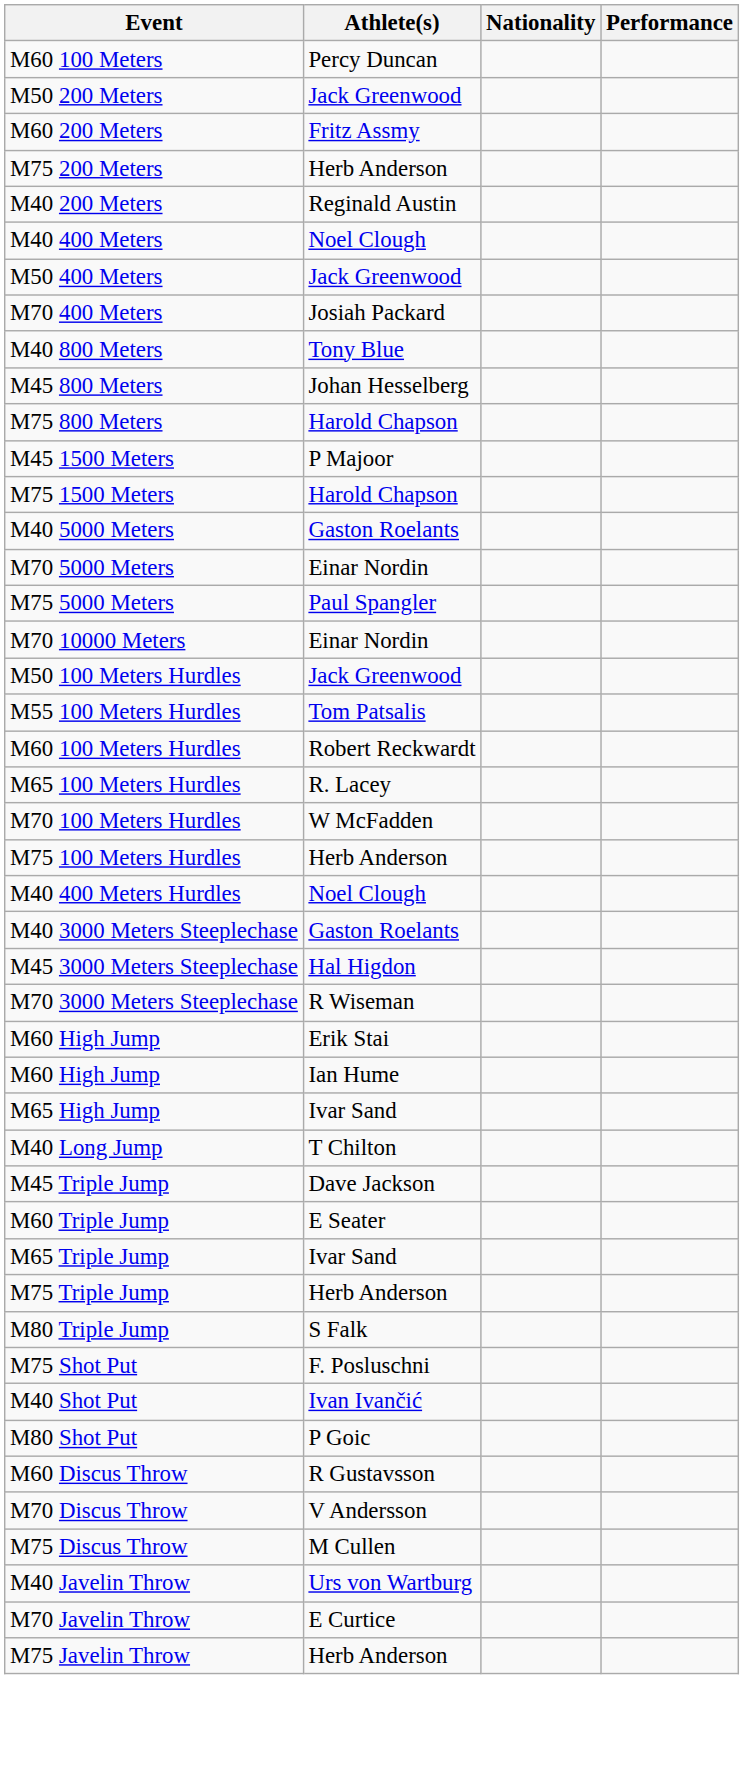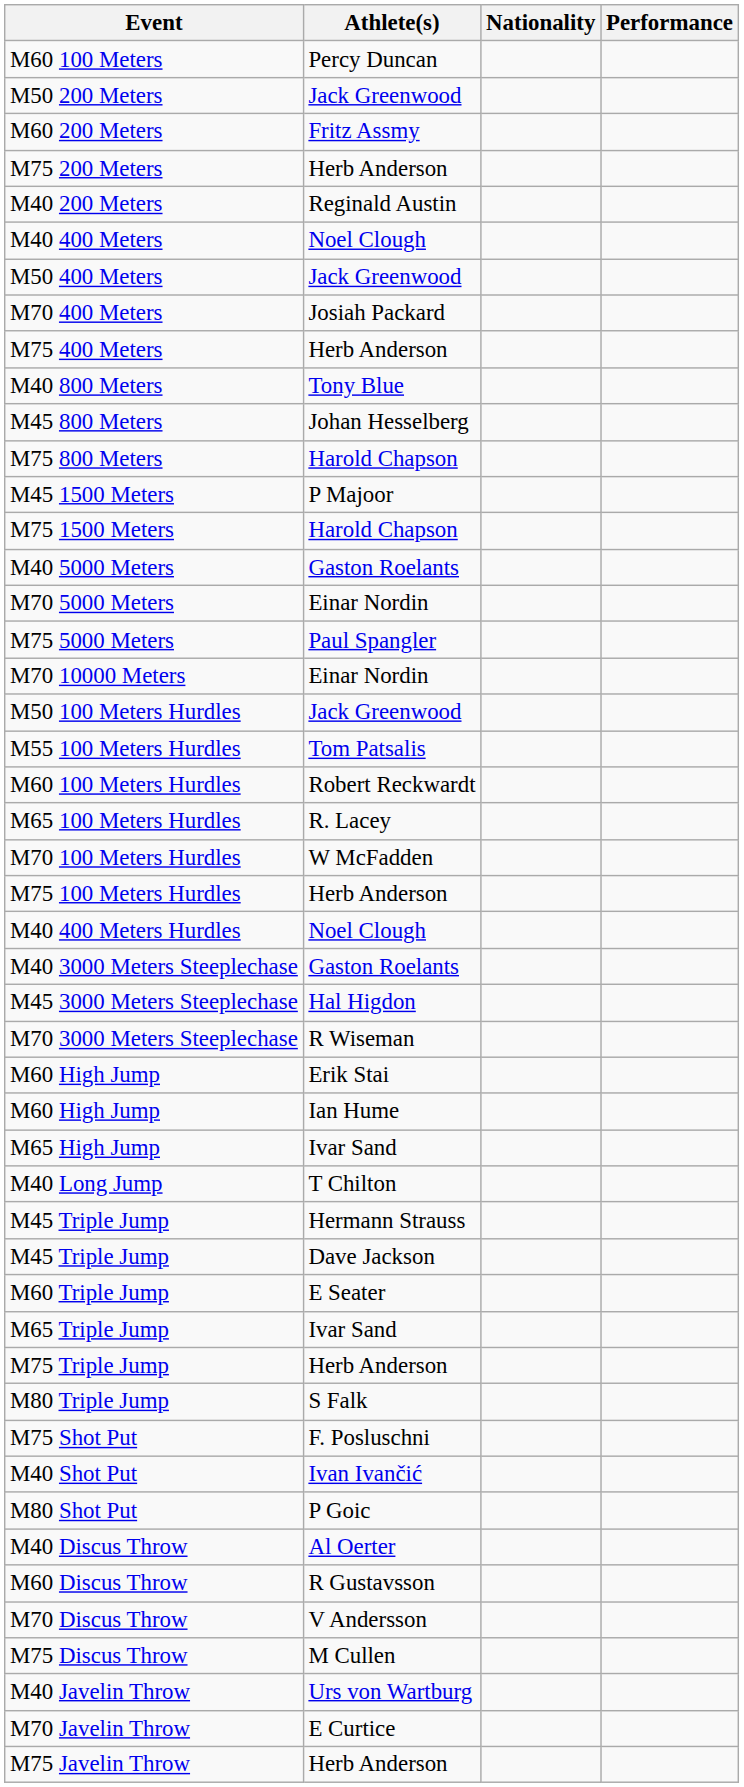 <table class="wikitable">
 <tr>
 <th>Event</th>
 <th>Athlete(s)</th>
 <th>Nationality</th>
 <th>Performance</th>
 </tr>
 <tr>
 <td>M60 <a href='#'>100 Meters</a></td>
 <td>Percy Duncan</td>
 <td></td>
 <td></td>
 </tr>
 <tr>
 <td>M50 <a href='#'>200 Meters</a></td>
 <td><a href='#'>Jack Greenwood</a></td>
 <td></td>
 <td></td>
 </tr>
 <tr>
 <td>M60 <a href='#'>200 Meters</a></td>
 <td><a href='#'>Fritz Assmy</a></td>
 <td></td>
 <td></td>
 </tr>
 <tr>
 <td>M75 <a href='#'>200 Meters</a></td>
 <td>Herb Anderson</td>
 <td></td>
 <td></td>
 </tr>
 <tr>
 <td>M40 <a href='#'>200 Meters</a></td>
 <td>Reginald Austin</td>
 <td></td>
 <td></td>
 </tr>
 <tr>
 <td>M40 <a href='#'>400 Meters</a></td>
 <td><a href='#'>Noel Clough</a></td>
 <td></td>
 <td></td>
 </tr>
 <tr>
 <td>M50 <a href='#'>400 Meters</a></td>
 <td><a href='#'>Jack Greenwood</a></td>
 <td></td>
 <td></td>
 </tr>
 <tr>
 <td>M70 <a href='#'>400 Meters</a></td>
 <td>Josiah Packard</td>
+<td></td>
+<td></td>
+</tr>
+<tr>
+<td>M75 <a href='#'>400 Meters</a></td>
+<td>Herb Anderson</td>
 <td></td>
 <td></td>
 </tr>
 <tr>
 <td>M40 <a href='#'>800 Meters</a></td>
 <td><a href='#'>Tony Blue</a></td>
 <td></td>
 <td></td>
 </tr>
 <tr>
 <td>M45 <a href='#'>800 Meters</a></td>
 <td>Johan Hesselberg</td>
 <td></td>
 <td></td>
 </tr>
 <tr>
 <td>M75 <a href='#'>800 Meters</a></td>
 <td><a href='#'>Harold Chapson</a></td>
 <td></td>
 <td></td>
 </tr>
 <tr>
 <td>M45 <a href='#'>1500 Meters</a></td>
 <td>P Majoor</td>
 <td></td>
 <td></td>
 </tr>
 <tr>
 <td>M75 <a href='#'>1500 Meters</a></td>
 <td><a href='#'>Harold Chapson</a></td>
 <td></td>
 <td></td>
 </tr>
 <tr>
 <td>M40 <a href='#'>5000 Meters</a></td>
 <td><a href='#'>Gaston Roelants</a></td>
 <td></td>
 <td></td>
 </tr>
 <tr>
 <td>M70 <a href='#'>5000 Meters</a></td>
 <td>Einar Nordin</td>
 <td></td>
 <td></td>
 </tr>
 <tr>
 <td>M75 <a href='#'>5000 Meters</a></td>
 <td><a href='#'>Paul Spangler</a></td>
 <td></td>
 <td></td>
 </tr>
 <tr>
 <td>M70 <a href='#'>10000 Meters</a></td>
 <td>Einar Nordin</td>
 <td></td>
 <td></td>
 </tr>
 <tr>
 <td>M50 <a href='#'>100 Meters Hurdles</a></td>
 <td><a href='#'>Jack Greenwood</a></td>
 <td></td>
 <td></td>
 </tr>
 <tr>
 <td>M55 <a href='#'>100 Meters Hurdles</a></td>
 <td><a href='#'>Tom Patsalis</a></td>
 <td></td>
 <td></td>
 </tr>
 <tr>
 <td>M60 <a href='#'>100 Meters Hurdles</a></td>
 <td>Robert Reckwardt</td>
 <td></td>
 <td></td>
 </tr>
 <tr>
 <td>M65 <a href='#'>100 Meters Hurdles</a></td>
 <td>R. Lacey</td>
 <td></td>
 <td></td>
 </tr>
 <tr>
 <td>M70 <a href='#'>100 Meters Hurdles</a></td>
 <td>W McFadden</td>
 <td></td>
 <td></td>
 </tr>
 <tr>
 <td>M75 <a href='#'>100 Meters Hurdles</a></td>
 <td>Herb Anderson</td>
 <td></td>
 <td></td>
 </tr>
 <tr>
 <td>M40 <a href='#'>400 Meters Hurdles</a></td>
 <td><a href='#'>Noel Clough</a></td>
 <td></td>
 <td></td>
 </tr>
 <tr>
 <td>M40 <a href='#'>3000 Meters Steeplechase</a></td>
 <td><a href='#'>Gaston Roelants</a></td>
 <td></td>
 <td></td>
 </tr>
 <tr>
 <td>M45 <a href='#'>3000 Meters Steeplechase</a></td>
 <td><a href='#'>Hal Higdon</a></td>
 <td></td>
 <td></td>
 </tr>
 <tr>
 <td>M70 <a href='#'>3000 Meters Steeplechase</a></td>
 <td>R Wiseman</td>
 <td></td>
 <td></td>
 </tr>
 <tr>
 <td>M60 <a href='#'>High Jump</a></td>
 <td>Erik Stai</td>
 <td></td>
 <td></td>
 </tr>
 <tr>
 <td>M60 <a href='#'>High Jump</a></td>
 <td>Ian Hume</td>
 <td></td>
 <td></td>
 </tr>
 <tr>
 <td>M65 <a href='#'>High Jump</a></td>
 <td>Ivar Sand</td>
 <td></td>
 <td></td>
 </tr>
 <tr>
 <td>M40 <a href='#'>Long Jump</a></td>
 <td>T Chilton</td>
 <td></td>
 <td></td>
 </tr>
 <tr>
 <td>M45 <a href='#'>Triple Jump</a></td>
+<td>Hermann Strauss</td>
+<td></td>
+<td></td>
+</tr>
+<tr>
+<td>M45 <a href='#'>Triple Jump</a></td>
 <td>Dave Jackson</td>
 <td></td>
 <td></td>
 </tr>
 <tr>
 <td>M60 <a href='#'>Triple Jump</a></td>
 <td>E Seater</td>
 <td></td>
 <td></td>
 </tr>
 <tr>
 <td>M65 <a href='#'>Triple Jump</a></td>
 <td>Ivar Sand</td>
 <td></td>
 <td></td>
 </tr>
 <tr>
 <td>M75 <a href='#'>Triple Jump</a></td>
 <td>Herb Anderson</td>
 <td></td>
 <td></td>
 </tr>
 <tr>
 <td>M80 <a href='#'>Triple Jump</a></td>
 <td>S Falk</td>
 <td></td>
 <td></td>
 </tr>
 <tr>
 <td>M75 <a href='#'>Shot Put</a></td>
 <td>F. Posluschni</td>
 <td></td>
 <td></td>
 </tr>
 <tr>
 <td>M40 <a href='#'>Shot Put</a></td>
 <td><a href='#'>Ivan Ivančić</a></td>
 <td></td>
 <td></td>
 </tr>
 <tr>
 <td>M80 <a href='#'>Shot Put</a></td>
 <td>P Goic</td>
 <td></td>
 <td></td>
 </tr>
 <tr>
+<td>M40 <a href='#'>Discus Throw</a></td>
+<td><a href='#'>Al Oerter</a></td>
+<td></td>
+<td></td>
+</tr>
+<tr>
 <td>M60 <a href='#'>Discus Throw</a></td>
 <td>R Gustavsson</td>
 <td></td>
 <td></td>
 </tr>
 <tr>
 <td>M70 <a href='#'>Discus Throw</a></td>
 <td>V Andersson</td>
 <td></td>
 <td></td>
 </tr>
 <tr>
 <td>M75 <a href='#'>Discus Throw</a></td>
 <td>M Cullen</td>
 <td></td>
 <td></td>
 </tr>
 <tr>
 <td>M40 <a href='#'>Javelin Throw</a></td>
 <td><a href='#'>Urs von Wartburg</a></td>
 <td></td>
 <td></td>
 </tr>
 <tr>
 <td>M70 <a href='#'>Javelin Throw</a></td>
 <td>E Curtice</td>
 <td></td>
 <td></td>
 </tr>
 <tr>
 <td>M75 <a href='#'>Javelin Throw</a></td>
 <td>Herb Anderson</td>
 <td></td>
 <td></td>
 </tr>
 </table>
